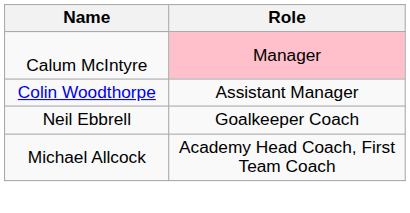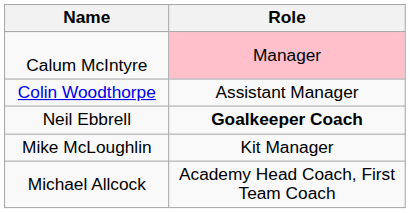 <table class="wikitable">
 <tr>
 <th style="width:145px;">Name</th>
 <th style="width:211px;">Role</th>
 </tr>
 <tr>
 <td style="text-align:center;"><br> Calum McIntyre</td>
 <td style="background: pink; text-align:center;">Manager</td>
 </tr>
 <tr>
 <td style="text-align:center;"> <a href='#'>Colin Woodthorpe</a></td>
 <td style="text-align:center;">Assistant Manager</td>
 </tr>
 <tr>
 <td style="text-align:center;"> Neil Ebbrell</td>
-<td style="text-align:center;">Goalkeeper Coach</td>
+<td style="text-align:center;"><strong>Goalkeeper Coach</strong></td>
+</tr>
+<tr>
+<td style="text-align:center;"> Mike McLoughlin</td>
+<td style="text-align:center;">Kit Manager</td>
 </tr>
 <tr>
 <td style="text-align:center;"> Michael Allcock</td>
 <td style="text-align:center;">Academy Head Coach, First Team Coach</td>
 </tr>
 </table>
